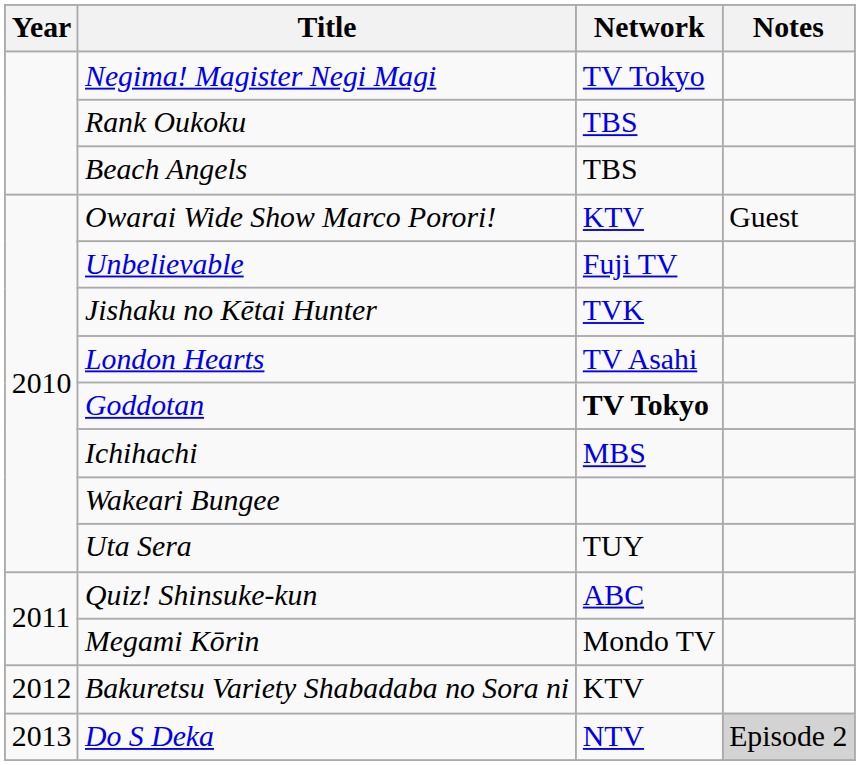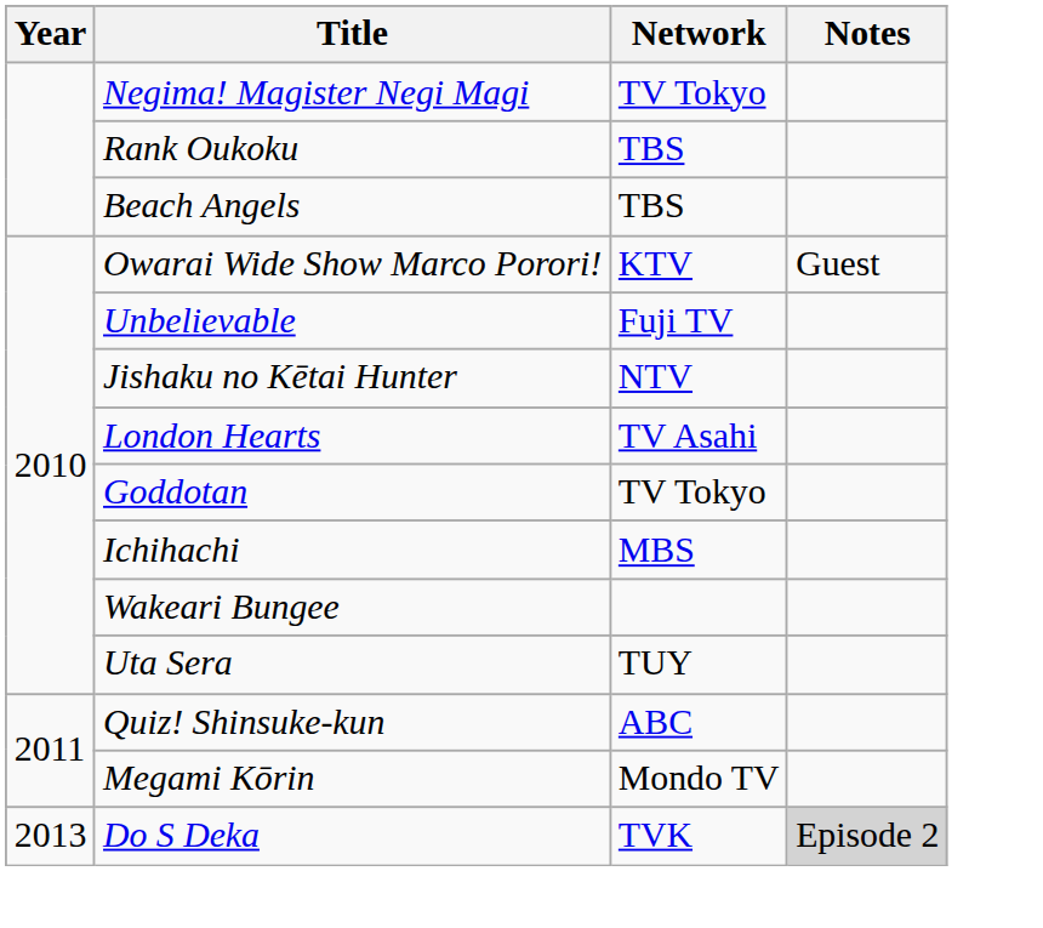 <table class="wikitable">
 <tr>
 <th>Year</th>
 <th>Title</th>
 <th>Network</th>
 <th>Notes</th>
 </tr>
 <tr>
 <td rowspan="3"></td>
 <td><em><a href='#'>Negima! Magister Negi Magi</a></em></td>
 <td><a href='#'>TV Tokyo</a></td>
 <td></td>
 </tr>
 <tr>
 <td><em>Rank Oukoku</em></td>
 <td><a href='#'>TBS</a></td>
 <td></td>
 </tr>
 <tr>
 <td><em>Beach Angels</em></td>
 <td>TBS</td>
 <td></td>
 </tr>
 <tr>
 <td rowspan="8">2010</td>
 <td><em>Owarai Wide Show Marco Porori!</em></td>
 <td><a href='#'>KTV</a></td>
 <td>Guest</td>
 </tr>
 <tr>
 <td><em><a href='#'>Unbelievable</a></em></td>
 <td><a href='#'>Fuji TV</a></td>
 <td></td>
 </tr>
 <tr>
 <td><em>Jishaku no Kētai Hunter</em></td>
-<td><a href='#'>TVK</a></td>
+<td><a href='#'>NTV</a></td>
 <td></td>
 </tr>
 <tr>
 <td><em><a href='#'>London Hearts</a></em></td>
 <td><a href='#'>TV Asahi</a></td>
 <td></td>
 </tr>
 <tr>
 <td><em><a href='#'>Goddotan</a></em></td>
-<td><strong>TV Tokyo</strong></td>
+<td>TV Tokyo</td>
 <td></td>
 </tr>
 <tr>
 <td><em>Ichihachi</em></td>
 <td><a href='#'>MBS</a></td>
 <td></td>
 </tr>
 <tr>
 <td><em>Wakeari Bungee</em></td>
 <td></td>
 <td></td>
 </tr>
 <tr>
 <td><em>Uta Sera</em></td>
 <td>TUY</td>
 <td></td>
 </tr>
 <tr>
 <td rowspan="2">2011</td>
 <td><em>Quiz! Shinsuke-kun</em></td>
 <td><a href='#'>ABC</a></td>
 <td></td>
 </tr>
 <tr>
 <td><em>Megami Kōrin</em></td>
 <td>Mondo TV</td>
 <td></td>
 </tr>
 <tr>
-<td>2012</td>
-<td><em>Bakuretsu Variety Shabadaba no Sora ni</em></td>
-<td>KTV</td>
-<td></td>
-</tr>
-<tr>
 <td>2013</td>
 <td><em><a href='#'>Do S Deka</a></em></td>
-<td><a href='#'>NTV</a></td>
+<td><a href='#'>TVK</a></td>
 <td style="background: lightgrey;">Episode 2</td>
 </tr>
 </table>
